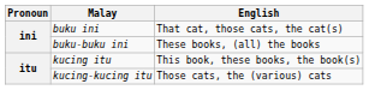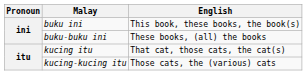 <table class="wikitable">
 <tr>
 <th>Pronoun</th>
 <th>Malay</th>
 <th>English</th>
 </tr>
 <tr>
 <th rowspan=2>ini</th>
 <td><em>buku ini</em></td>
-<td>That cat, those cats, the cat(s)</td>
+<td>This book, these books, the book(s)</td>
 </tr>
 <tr>
 <td><em>buku-buku ini</em></td>
 <td>These books, (all) the books</td>
 </tr>
 <tr>
 <th rowspan=2>itu</th>
 <td><em>kucing itu</em></td>
-<td>This book, these books, the book(s)</td>
+<td>That cat, those cats, the cat(s)</td>
 </tr>
 <tr>
 <td><em>kucing-kucing itu</em></td>
 <td>Those cats, the (various) cats</td>
 </tr>
 </table>
